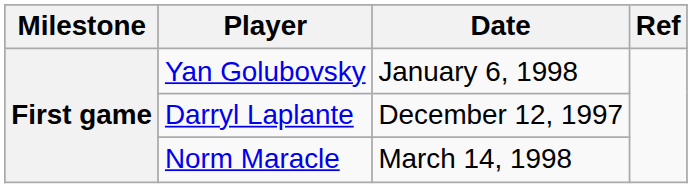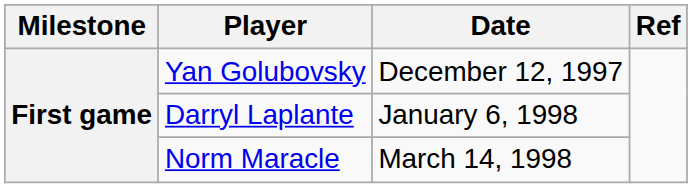 <table class="wikitable">
 <tr>
 <th scope="col">Milestone</th>
 <th scope="col">Player</th>
 <th scope="col">Date</th>
 <th scope="col">Ref</th>
 </tr>
 <tr>
 <th rowspan=3>First game</th>
 <td><a href='#'>Yan Golubovsky</a></td>
-<td>January 6, 1998</td>
+<td>December 12, 1997</td>
 <td rowspan=3></td>
 </tr>
 <tr>
 <td><a href='#'>Darryl Laplante</a></td>
-<td>December 12, 1997</td>
+<td>January 6, 1998</td>
 </tr>
 <tr>
 <td><a href='#'>Norm Maracle</a></td>
 <td>March 14, 1998</td>
 </tr>
 </table>
